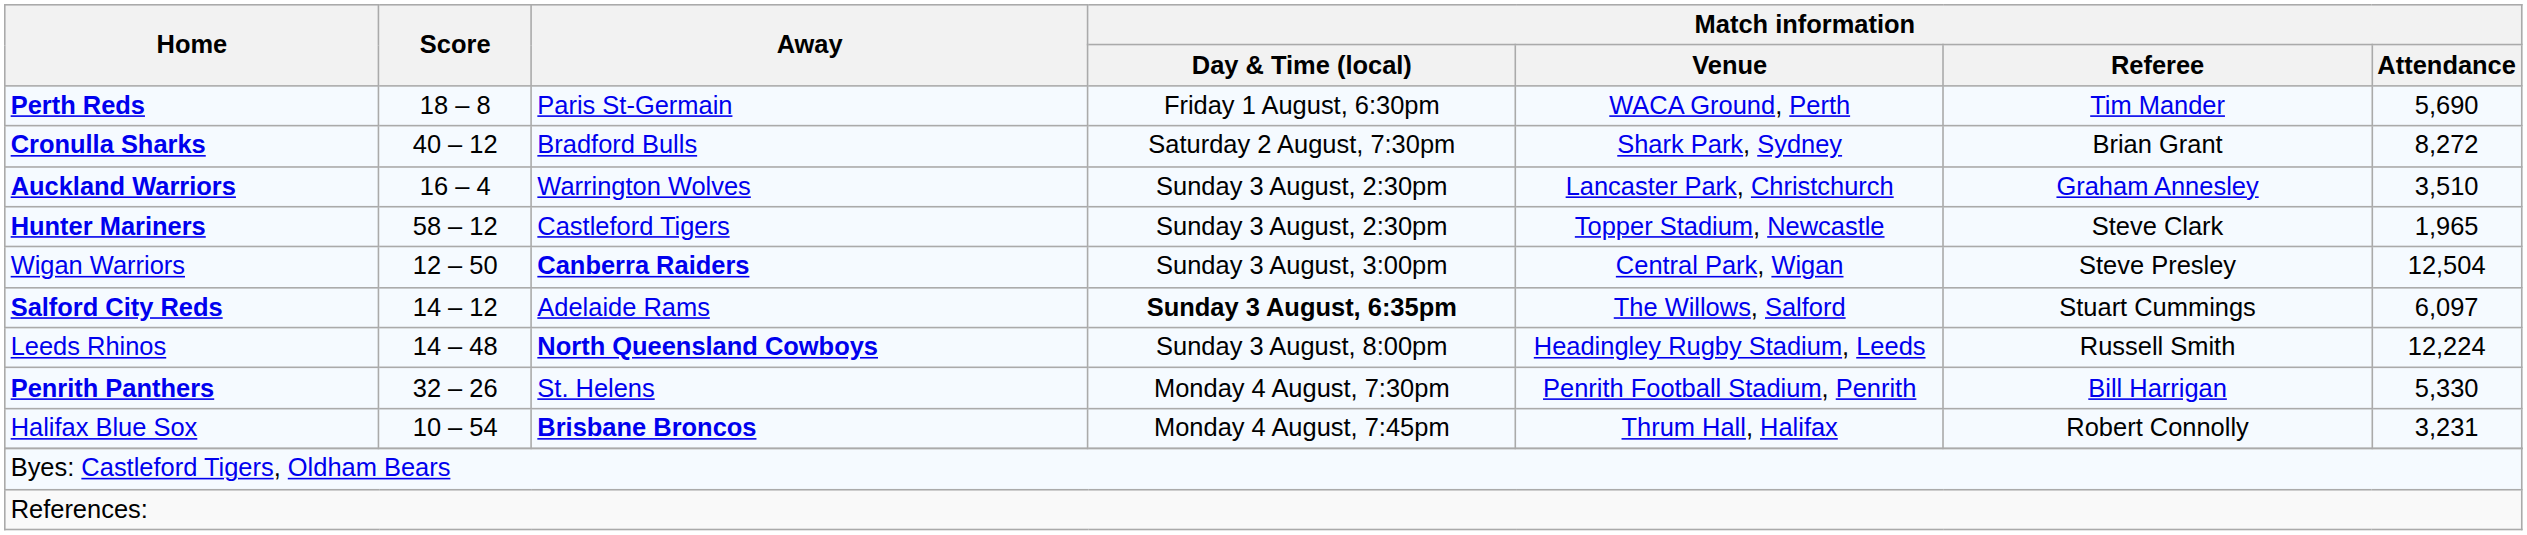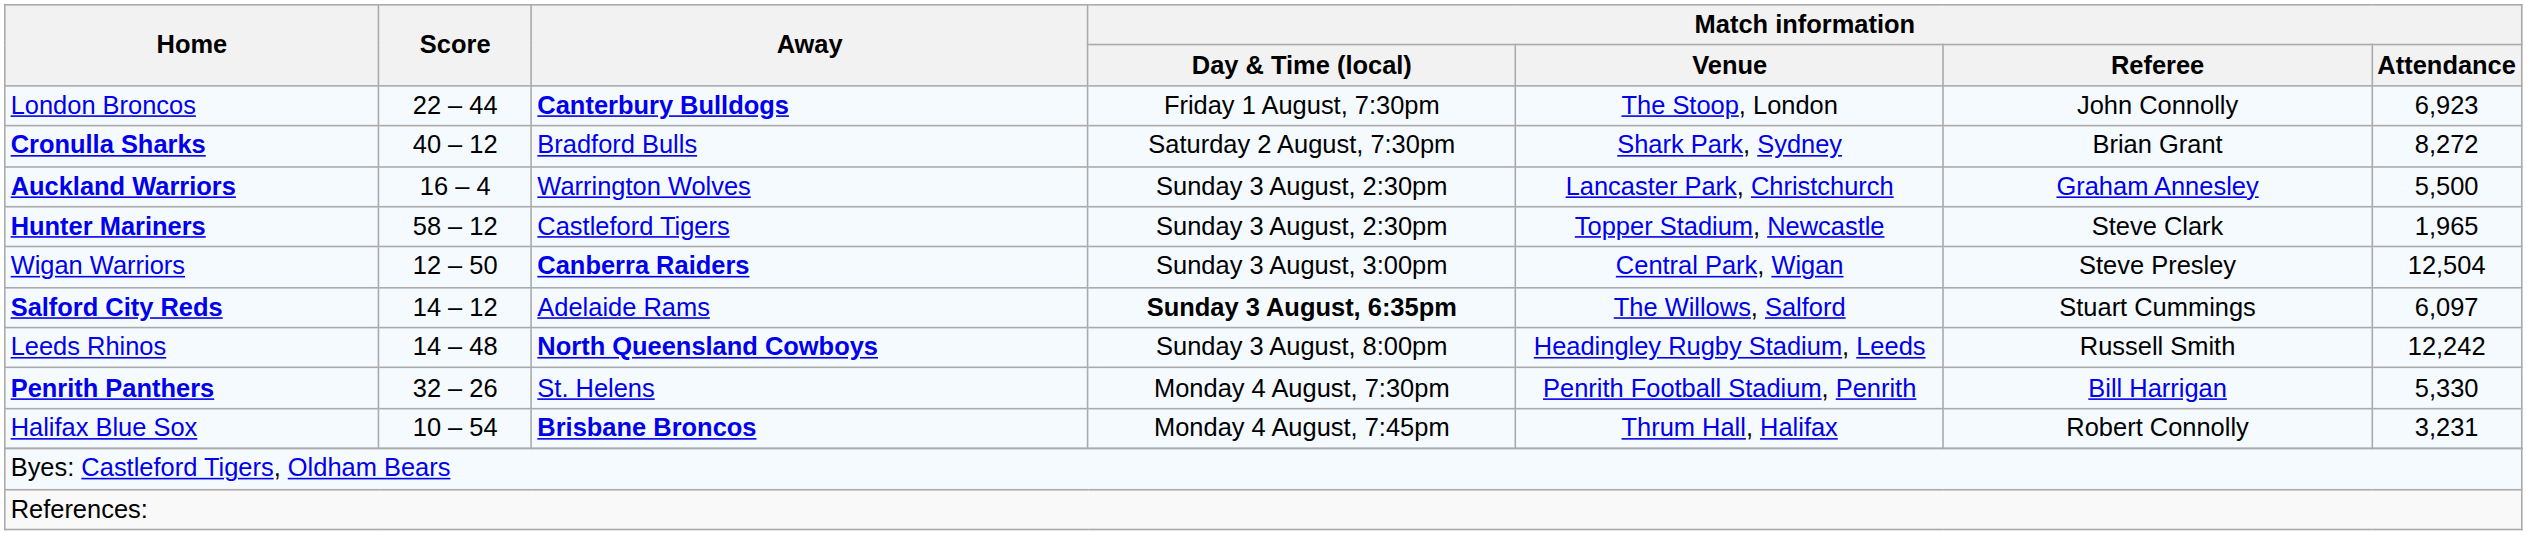 <table class="wikitable" style="border-collapse:collapse; text-align:center; width:100%;">
 <tr style="text-align:center; background:#f5faff;"  style="background:#c1d8ff;">
 <th rowspan="2">Home</th>
 <th rowspan="2">Score</th>
 <th rowspan="2">Away</th>
 <th colspan="4">Match information</th>
 </tr>
 <tr>
 <th width="17%">Day & Time (local)</th>
 <th width="17%">Venue</th>
 <th width="17%">Referee</th>
 <th width="5%">Attendance</th>
 </tr>
 <tr style="text-align:center; background:#f5faff;">
-<td align="left"><strong> <a href='#'>Perth Reds</a></strong></td>
-<td>18 – 8</td>
-<td align="left"> <a href='#'>Paris St-Germain</a></td>
-<td>Friday 1 August, 6:30pm</td>
-<td><a href='#'>WACA Ground</a>, <a href='#'>Perth</a></td>
-<td><a href='#'>Tim Mander</a></td>
-<td>5,690</td>
+<td align="left"> <a href='#'>London Broncos</a></td>
+<td>22 – 44</td>
+<td align="left"><strong> <a href='#'>Canterbury Bulldogs</a></strong></td>
+<td>Friday 1 August, 7:30pm</td>
+<td><a href='#'>The Stoop</a>, London</td>
+<td>John Connolly</td>
+<td>6,923</td>
 </tr>
 <tr style="text-align:center; background:#f5faff;">
 <td align="left"><strong> <a href='#'>Cronulla Sharks</a></strong></td>
 <td>40 – 12</td>
 <td align="left"> <a href='#'>Bradford Bulls</a></td>
 <td>Saturday 2 August, 7:30pm</td>
 <td><a href='#'>Shark Park</a>, <a href='#'>Sydney</a></td>
 <td>Brian Grant</td>
 <td>8,272</td>
 </tr>
 <tr style="text-align:center; background:#f5faff;">
 <td align="left"><strong> <a href='#'>Auckland Warriors</a></strong></td>
 <td>16 – 4</td>
 <td align="left"> <a href='#'>Warrington Wolves</a></td>
 <td>Sunday 3 August, 2:30pm</td>
 <td><a href='#'>Lancaster Park</a>, <a href='#'>Christchurch</a></td>
 <td><a href='#'>Graham Annesley</a></td>
-<td>3,510</td>
+<td>5,500</td>
 </tr>
 <tr style="text-align:center; background:#f5faff;">
 <td align="left"><strong> <a href='#'>Hunter Mariners</a></strong></td>
 <td>58 – 12</td>
 <td align="left"> <a href='#'>Castleford Tigers</a></td>
 <td>Sunday 3 August, 2:30pm</td>
 <td><a href='#'>Topper Stadium</a>, <a href='#'>Newcastle</a></td>
 <td>Steve Clark</td>
 <td>1,965</td>
 </tr>
 <tr style="text-align:center; background:#f5faff;">
 <td align="left"> <a href='#'>Wigan Warriors</a></td>
 <td>12 – 50</td>
 <td align="left"><strong> <a href='#'>Canberra Raiders</a></strong></td>
 <td>Sunday 3 August, 3:00pm</td>
 <td><a href='#'>Central Park</a>, <a href='#'>Wigan</a></td>
 <td>Steve Presley</td>
 <td>12,504</td>
 </tr>
 <tr style="text-align:center; background:#f5faff;">
 <td align="left"><strong> <a href='#'>Salford City Reds</a></strong></td>
 <td>14 – 12</td>
 <td align="left"> <a href='#'>Adelaide Rams</a></td>
 <td><strong>Sunday 3 August, 6:35pm</strong></td>
 <td><a href='#'>The Willows</a>, <a href='#'>Salford</a></td>
 <td>Stuart Cummings</td>
 <td>6,097</td>
 </tr>
 <tr style="text-align:center; background:#f5faff;">
 <td align="left"> <a href='#'>Leeds Rhinos</a></td>
 <td>14 – 48</td>
 <td align="left"><strong> <a href='#'>North Queensland Cowboys</a></strong></td>
 <td>Sunday 3 August, 8:00pm</td>
 <td><a href='#'>Headingley Rugby Stadium</a>, <a href='#'>Leeds</a></td>
 <td>Russell Smith</td>
-<td>12,224</td>
+<td>12,242</td>
 </tr>
 <tr style="text-align:center; background:#f5faff;">
 <td align="left"><strong> <a href='#'>Penrith Panthers</a></strong></td>
 <td>32 – 26</td>
 <td align="left"> <a href='#'>St. Helens</a></td>
 <td>Monday 4 August, 7:30pm</td>
 <td><a href='#'>Penrith Football Stadium</a>, <a href='#'>Penrith</a></td>
 <td><a href='#'>Bill Harrigan</a></td>
 <td>5,330</td>
 </tr>
 <tr style="text-align:center; background:#f5faff;">
 <td align="left"> <a href='#'>Halifax Blue Sox</a></td>
 <td>10 – 54</td>
 <td align="left"><strong> <a href='#'>Brisbane Broncos</a></strong></td>
 <td>Monday 4 August, 7:45pm</td>
 <td><a href='#'>Thrum Hall</a>, <a href='#'>Halifax</a></td>
 <td>Robert Connolly</td>
 <td>3,231</td>
 </tr>
 <tr>
 </tr>
 <tr style="text-align:center; background:#f5faff;">
 <td colspan="7" align="left">Byes:  <a href='#'>Castleford Tigers</a>,  <a href='#'>Oldham Bears</a></td>
 </tr>
 <tr>
 <td colspan="7" align="left">References:  </td>
 </tr>
 </table>
